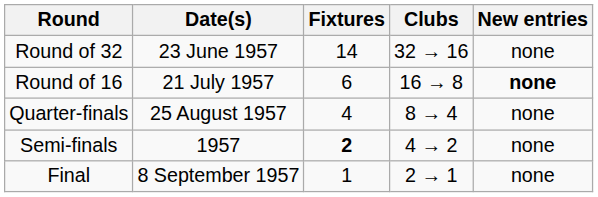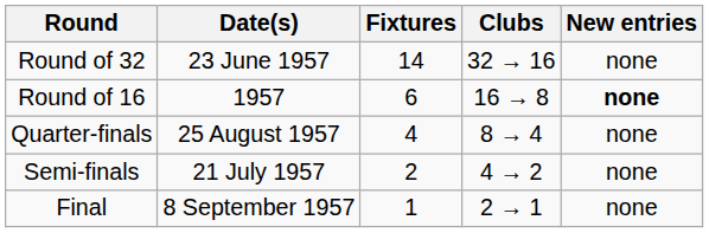 <table class="wikitable" style="text-align:center">
 <tr>
 <th>Round</th>
 <th>Date(s)</th>
 <th>Fixtures</th>
 <th>Clubs</th>
 <th>New entries</th>
 </tr>
 <tr>
 <td>Round of 32</td>
 <td>23 June 1957</td>
 <td>14</td>
 <td>32 → 16</td>
 <td>none</td>
 </tr>
 <tr>
 <td>Round of 16</td>
-<td>21 July 1957</td>
+<td>1957</td>
 <td>6</td>
 <td>16 → 8</td>
 <td><strong>none</strong></td>
 </tr>
 <tr>
 <td>Quarter-finals</td>
 <td>25 August 1957</td>
 <td>4</td>
 <td>8 → 4</td>
 <td>none</td>
 </tr>
 <tr>
 <td>Semi-finals</td>
-<td>1957</td>
-<td><strong>2</strong></td>
+<td>21 July 1957</td>
+<td>2</td>
 <td>4 → 2</td>
 <td>none</td>
 </tr>
 <tr>
 <td>Final</td>
 <td>8 September 1957</td>
 <td>1</td>
 <td>2 → 1</td>
 <td>none</td>
 </tr>
 </table>
